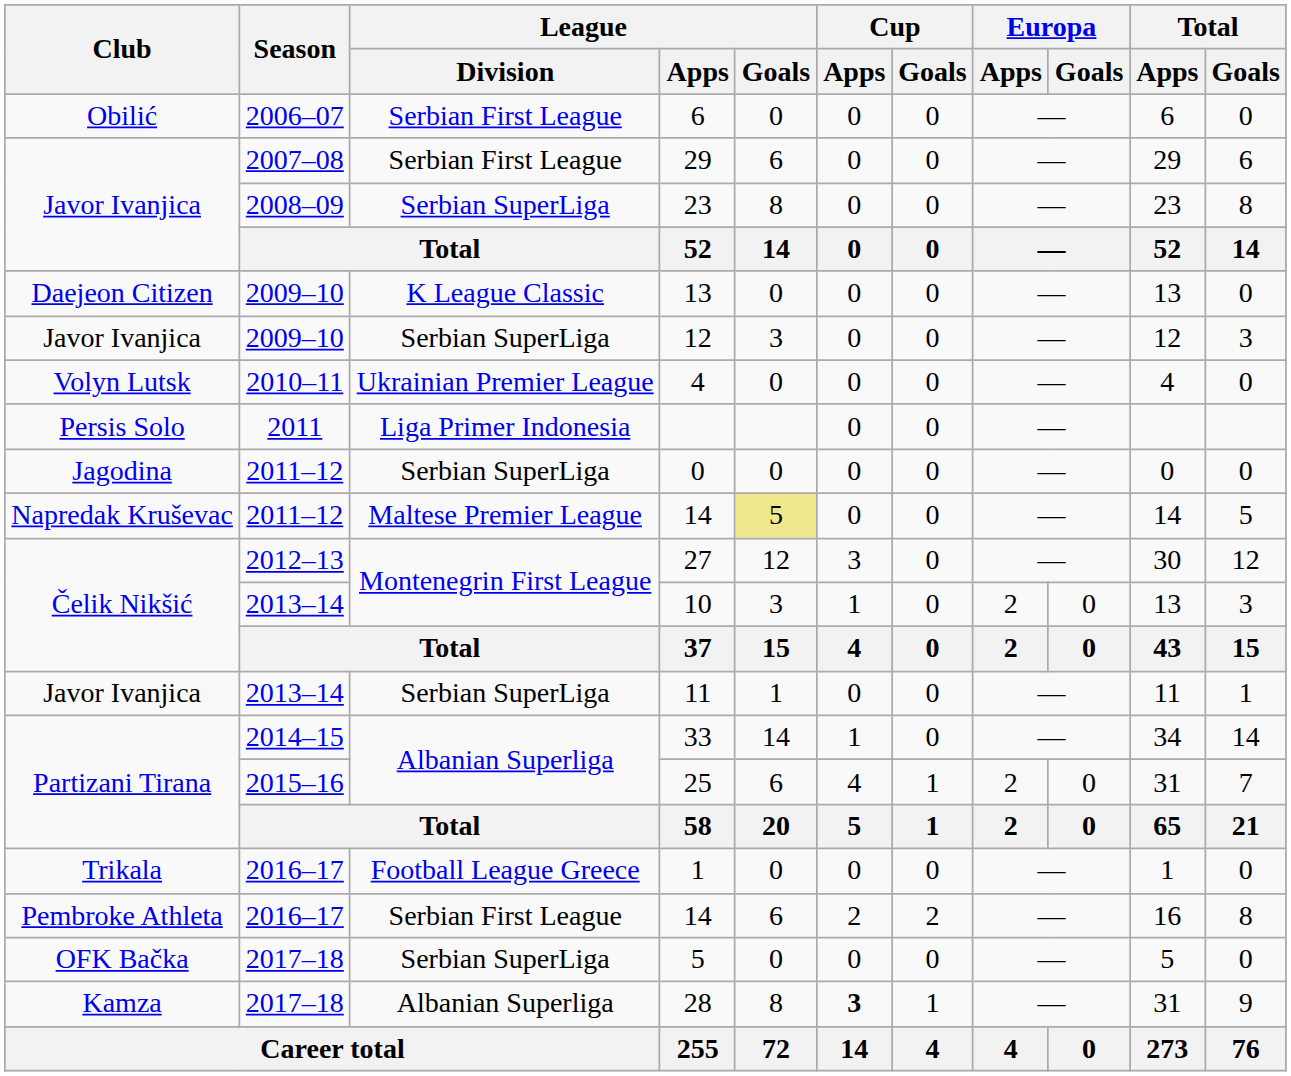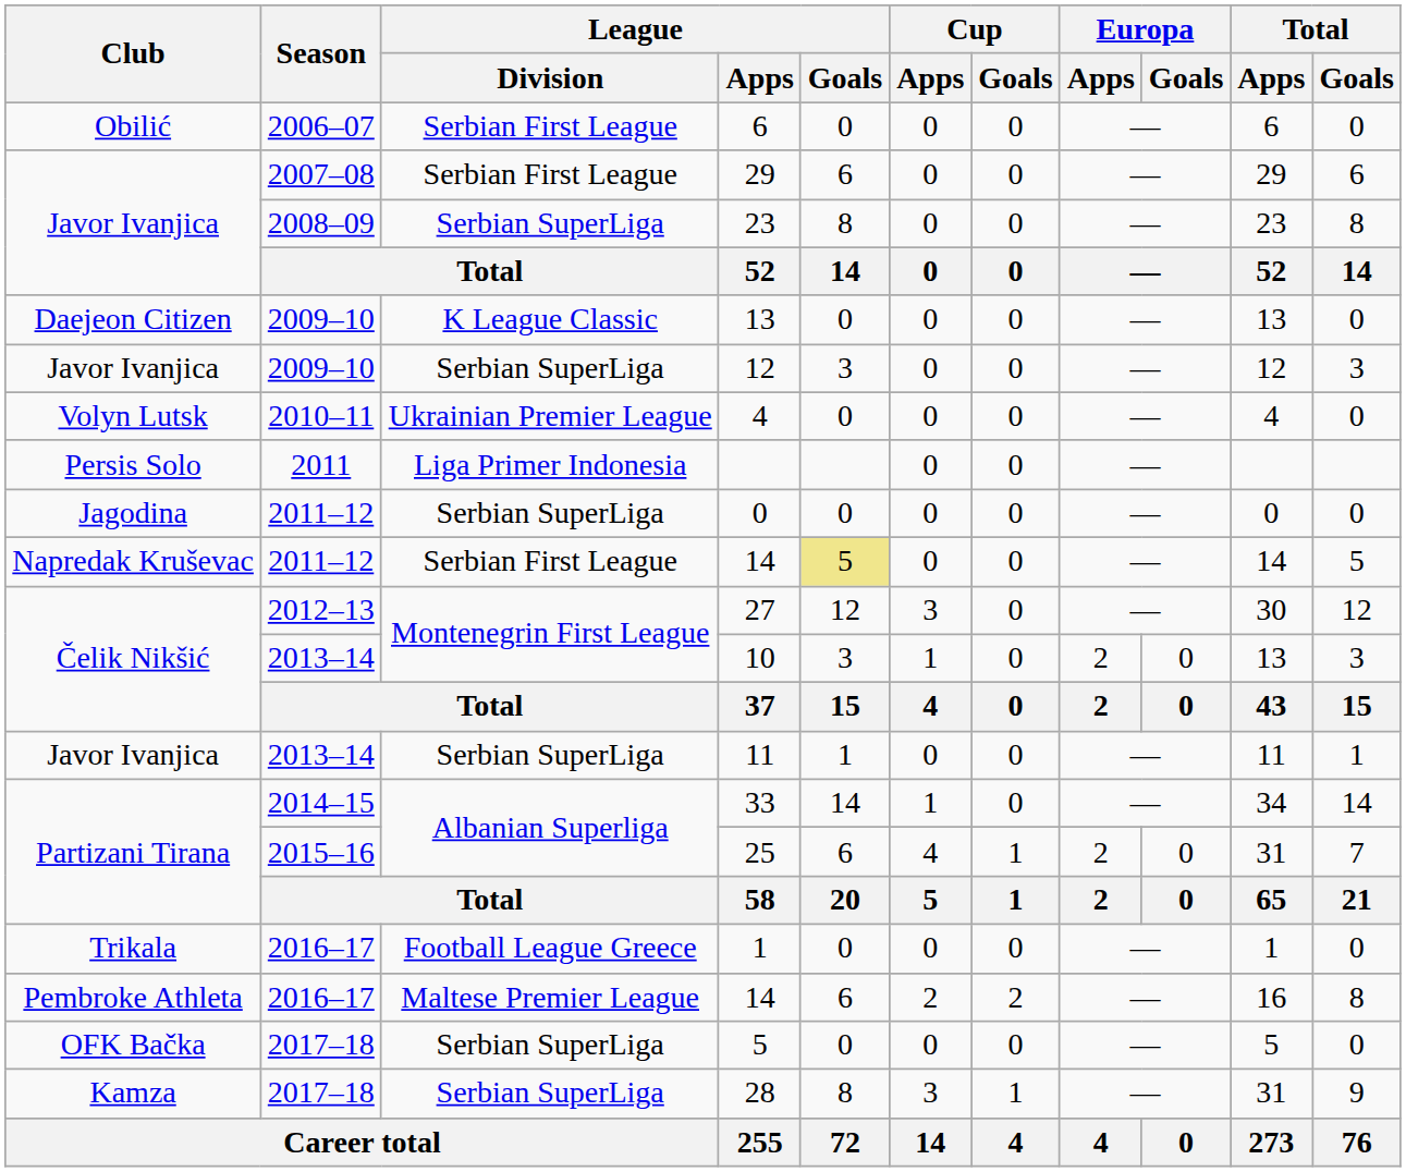 <table class="wikitable" style="text-align:center">
 <tr>
 <th rowspan="2">Club</th>
 <th rowspan="2">Season</th>
 <th colspan="3">League</th>
 <th colspan="2">Cup</th>
 <th colspan="2"><a href='#'>Europa</a></th>
 <th colspan="2">Total</th>
 </tr>
 <tr>
 <th>Division</th>
 <th>Apps</th>
 <th>Goals</th>
 <th>Apps</th>
 <th>Goals</th>
 <th>Apps</th>
 <th>Goals</th>
 <th>Apps</th>
 <th>Goals</th>
 </tr>
 <tr>
 <td><a href='#'>Obilić</a></td>
 <td><a href='#'>2006–07</a></td>
 <td><a href='#'>Serbian First League</a></td>
 <td>6</td>
 <td>0</td>
 <td>0</td>
 <td>0</td>
 <td colspan="2">—</td>
 <td>6</td>
 <td>0</td>
 </tr>
 <tr>
 <td rowspan="3"><a href='#'>Javor Ivanjica</a></td>
 <td><a href='#'>2007–08</a></td>
 <td>Serbian First League</td>
 <td>29</td>
 <td>6</td>
 <td>0</td>
 <td>0</td>
 <td colspan="2">—</td>
 <td>29</td>
 <td>6</td>
 </tr>
 <tr>
 <td><a href='#'>2008–09</a></td>
 <td><a href='#'>Serbian SuperLiga</a></td>
 <td>23</td>
 <td>8</td>
 <td>0</td>
 <td>0</td>
 <td colspan="2">—</td>
 <td>23</td>
 <td>8</td>
 </tr>
 <tr>
 <th colspan="2">Total</th>
 <th>52</th>
 <th>14</th>
 <th>0</th>
 <th>0</th>
 <th colspan="2">—</th>
 <th>52</th>
 <th>14</th>
 </tr>
 <tr>
 <td><a href='#'>Daejeon Citizen</a></td>
 <td><a href='#'>2009–10</a></td>
 <td><a href='#'>K League Classic</a></td>
 <td>13</td>
 <td>0</td>
 <td>0</td>
 <td>0</td>
 <td colspan="2">—</td>
 <td>13</td>
 <td>0</td>
 </tr>
 <tr>
 <td>Javor Ivanjica</td>
 <td><a href='#'>2009–10</a></td>
 <td>Serbian SuperLiga</td>
 <td>12</td>
 <td>3</td>
 <td>0</td>
 <td>0</td>
 <td colspan="2">—</td>
 <td>12</td>
 <td>3</td>
 </tr>
 <tr>
 <td><a href='#'>Volyn Lutsk</a></td>
 <td><a href='#'>2010–11</a></td>
 <td><a href='#'>Ukrainian Premier League</a></td>
 <td>4</td>
 <td>0</td>
 <td>0</td>
 <td>0</td>
 <td colspan="2">—</td>
 <td>4</td>
 <td>0</td>
 </tr>
 <tr>
 <td><a href='#'>Persis Solo</a></td>
 <td><a href='#'>2011</a></td>
 <td><a href='#'>Liga Primer Indonesia</a></td>
 <td></td>
 <td></td>
 <td>0</td>
 <td>0</td>
 <td colspan="2">—</td>
 <td></td>
 <td></td>
 </tr>
 <tr>
 <td><a href='#'>Jagodina</a></td>
 <td><a href='#'>2011–12</a></td>
 <td>Serbian SuperLiga</td>
 <td>0</td>
 <td>0</td>
 <td>0</td>
 <td>0</td>
 <td colspan="2">—</td>
 <td>0</td>
 <td>0</td>
 </tr>
 <tr>
 <td><a href='#'>Napredak Kruševac</a></td>
 <td><a href='#'>2011–12</a></td>
-<td><a href='#'>Maltese Premier League</a></td>
+<td>Serbian First League</td>
 <td>14</td>
 <td style="background: khaki;">5</td>
 <td>0</td>
 <td>0</td>
 <td colspan="2">—</td>
 <td>14</td>
 <td>5</td>
 </tr>
 <tr>
 <td rowspan="3"><a href='#'>Čelik Nikšić</a></td>
 <td><a href='#'>2012–13</a></td>
 <td rowspan="2"><a href='#'>Montenegrin First League</a></td>
 <td>27</td>
 <td>12</td>
 <td>3</td>
 <td>0</td>
 <td colspan="2">—</td>
 <td>30</td>
 <td>12</td>
 </tr>
 <tr>
 <td><a href='#'>2013–14</a></td>
 <td>10</td>
 <td>3</td>
 <td>1</td>
 <td>0</td>
 <td>2</td>
 <td>0</td>
 <td>13</td>
 <td>3</td>
 </tr>
 <tr>
 <th colspan="2">Total</th>
 <th>37</th>
 <th>15</th>
 <th>4</th>
 <th>0</th>
 <th>2</th>
 <th>0</th>
 <th>43</th>
 <th>15</th>
 </tr>
 <tr>
 <td>Javor Ivanjica</td>
 <td><a href='#'>2013–14</a></td>
 <td>Serbian SuperLiga</td>
 <td>11</td>
 <td>1</td>
 <td>0</td>
 <td>0</td>
 <td colspan="2">—</td>
 <td>11</td>
 <td>1</td>
 </tr>
 <tr>
 <td rowspan="3"><a href='#'>Partizani Tirana</a></td>
 <td><a href='#'>2014–15</a></td>
 <td rowspan="2"><a href='#'>Albanian Superliga</a></td>
 <td>33</td>
 <td>14</td>
 <td>1</td>
 <td>0</td>
 <td colspan="2">—</td>
 <td>34</td>
 <td>14</td>
 </tr>
 <tr>
 <td><a href='#'>2015–16</a></td>
 <td>25</td>
 <td>6</td>
 <td>4</td>
 <td>1</td>
 <td>2</td>
 <td>0</td>
 <td>31</td>
 <td>7</td>
 </tr>
 <tr>
 <th colspan="2">Total</th>
 <th>58</th>
 <th>20</th>
 <th>5</th>
 <th>1</th>
 <th>2</th>
 <th>0</th>
 <th>65</th>
 <th>21</th>
 </tr>
 <tr>
 <td><a href='#'>Trikala</a></td>
 <td><a href='#'>2016–17</a></td>
 <td><a href='#'>Football League Greece</a></td>
 <td>1</td>
 <td>0</td>
 <td>0</td>
 <td>0</td>
 <td colspan="2">—</td>
 <td>1</td>
 <td>0</td>
 </tr>
 <tr>
 <td><a href='#'>Pembroke Athleta</a></td>
 <td><a href='#'>2016–17</a></td>
-<td>Serbian First League</td>
+<td><a href='#'>Maltese Premier League</a></td>
 <td>14</td>
 <td>6</td>
 <td>2</td>
 <td>2</td>
 <td colspan="2">—</td>
 <td>16</td>
 <td>8</td>
 </tr>
 <tr>
 <td><a href='#'>OFK Bačka</a></td>
 <td><a href='#'>2017–18</a></td>
 <td>Serbian SuperLiga</td>
 <td>5</td>
 <td>0</td>
 <td>0</td>
 <td>0</td>
 <td colspan="2">—</td>
 <td>5</td>
 <td>0</td>
 </tr>
 <tr>
 <td><a href='#'>Kamza</a></td>
 <td><a href='#'>2017–18</a></td>
-<td>Albanian Superliga</td>
+<td><a href='#'>Serbian SuperLiga</a></td>
 <td>28</td>
 <td>8</td>
-<td><strong>3</strong></td>
+<td>3</td>
 <td>1</td>
 <td colspan="2">—</td>
 <td>31</td>
 <td>9</td>
 </tr>
 <tr>
 <th colspan="3">Career total</th>
 <th>255</th>
 <th>72</th>
 <th>14</th>
 <th>4</th>
 <th>4</th>
 <th>0</th>
 <th>273</th>
 <th>76</th>
 </tr>
 </table>
